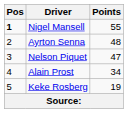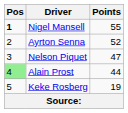 <table class="wikitable" style="font-size: 95%;">
 <tr>
 <th>Pos</th>
 <th>Driver</th>
 <th>Points</th>
 </tr>
 <tr>
 <td><strong>1</strong></td>
 <td> <a href='#'>Nigel Mansell</a></td>
 <td style="text-align: right">55</td>
 </tr>
 <tr>
 <td>2</td>
 <td> <a href='#'>Ayrton Senna</a></td>
-<td style="text-align: right">48</td>
+<td style="text-align: right">52</td>
 </tr>
 <tr>
 <td>3</td>
 <td> <a href='#'>Nelson Piquet</a></td>
 <td style="text-align: right">47</td>
 </tr>
 <tr>
-<td>4</td>
+<td style="background: lightgreen;">4</td>
 <td> <a href='#'>Alain Prost</a></td>
-<td style="text-align: right">34</td>
+<td style="text-align: right">44</td>
 </tr>
 <tr>
 <td>5</td>
 <td> <a href='#'>Keke Rosberg</a></td>
 <td style="text-align: right">19</td>
 </tr>
 <tr>
 <th colspan=4>Source:</th>
 </tr>
 </table>
